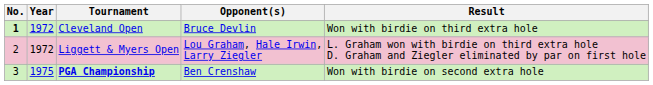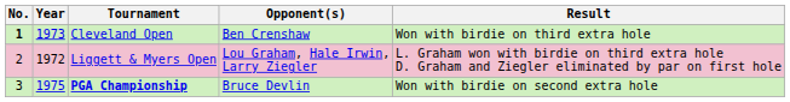 <table class="wikitable" style="font-size:95%;">
 <tr>
 <th>No.</th>
 <th>Year</th>
 <th>Tournament</th>
 <th>Opponent(s)</th>
 <th>Result</th>
 </tr>
 <tr style="background:#D0F0C0;">
 <td align=center><strong>1</strong></td>
-<td><a href='#'>1972</a></td>
+<td><a href='#'>1973</a></td>
 <td><a href='#'>Cleveland Open</a></td>
-<td> <a href='#'>Bruce Devlin</a></td>
+<td> <a href='#'>Ben Crenshaw</a></td>
 <td>Won with birdie on third extra hole</td>
 </tr>
 <tr style="background:#F2C1D1;">
 <td align=center>2</td>
 <td>1972</td>
 <td><a href='#'>Liggett & Myers Open</a></td>
 <td> <a href='#'>Lou Graham</a>,  <a href='#'>Hale Irwin</a>,<br> <a href='#'>Larry Ziegler</a></td>
 <td>L. Graham won with birdie on third extra hole<br>D. Graham and Ziegler eliminated by par on first hole</td>
 </tr>
 <tr style="background:#D0F0C0;">
 <td align=center>3</td>
 <td><a href='#'>1975</a></td>
 <td><strong><a href='#'>PGA Championship</a></strong></td>
-<td> <a href='#'>Ben Crenshaw</a></td>
+<td> <a href='#'>Bruce Devlin</a></td>
 <td>Won with birdie on second extra hole</td>
 </tr>
 </table>
